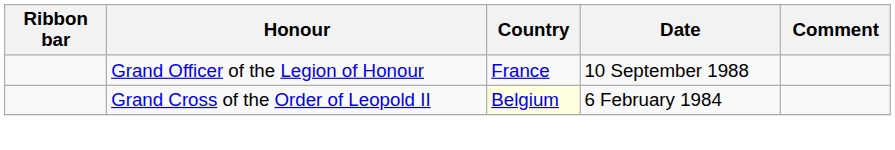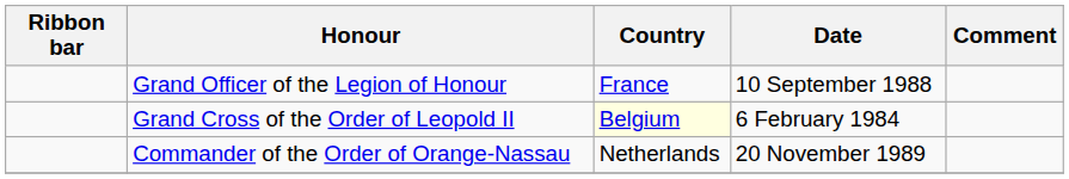 <table class="wikitable" style="width:60%;">
 <tr>
 <th style="width:80px;">Ribbon bar</th>
 <th>Honour</th>
 <th>Country</th>
 <th>Date</th>
 <th>Comment</th>
 </tr>
 <tr>
 <td></td>
 <td><a href='#'>Grand Officer</a> of the <a href='#'>Legion of Honour</a></td>
 <td><a href='#'>France</a></td>
 <td>10 September 1988</td>
 <td></td>
 </tr>
 <tr>
 <td></td>
 <td><a href='#'>Grand Cross</a> of the <a href='#'>Order of Leopold II</a></td>
 <td style="background: lightyellow;"><a href='#'>Belgium</a></td>
 <td>6 February 1984</td>
 <td></td>
 </tr>
 <tr>
+<td></td>
+<td><a href='#'>Commander</a> of the <a href='#'>Order of Orange-Nassau</a></td>
+<td>Netherlands</td>
+<td>20 November 1989</td>
+<td></td>
+</tr>
+<tr>
 </tr>
 </table>
